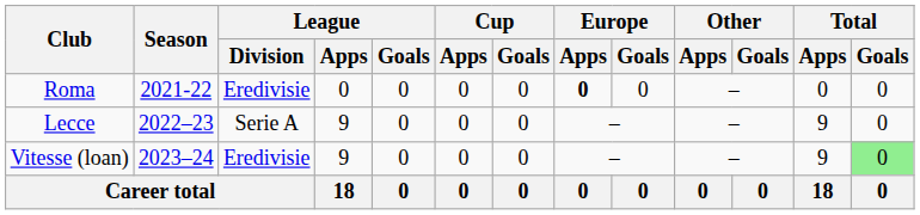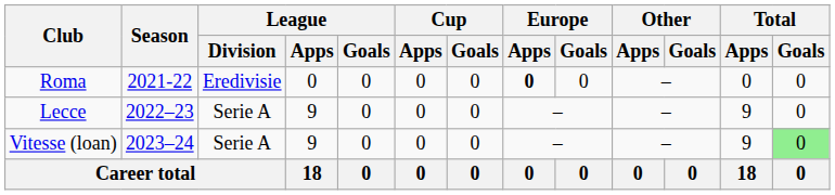 <table class="wikitable" style="text-align: center;">
 <tr>
 <th rowspan="2">Club</th>
 <th rowspan="2">Season</th>
 <th colspan="3">League</th>
 <th colspan="2">Cup</th>
 <th colspan="2">Europe</th>
 <th colspan="2">Other</th>
 <th colspan="2">Total</th>
 </tr>
 <tr>
 <th>Division</th>
 <th>Apps</th>
 <th>Goals</th>
 <th>Apps</th>
 <th>Goals</th>
 <th>Apps</th>
 <th>Goals</th>
 <th>Apps</th>
 <th>Goals</th>
 <th>Apps</th>
 <th>Goals</th>
 </tr>
 <tr>
 <td><a href='#'>Roma</a></td>
 <td><a href='#'>2021-22</a></td>
 <td><a href='#'>Eredivisie</a></td>
 <td>0</td>
 <td>0</td>
 <td>0</td>
 <td>0</td>
 <td><strong>0</strong></td>
 <td>0</td>
 <td colspan="2">–</td>
 <td>0</td>
 <td>0</td>
 </tr>
 <tr>
 <td><a href='#'>Lecce</a></td>
 <td><a href='#'>2022–23</a></td>
 <td>Serie A</td>
 <td>9</td>
 <td>0</td>
 <td>0</td>
 <td>0</td>
 <td colspan="2">–</td>
 <td colspan="2">–</td>
 <td>9</td>
 <td>0</td>
 </tr>
 <tr>
 <td><a href='#'>Vitesse</a> (loan)</td>
 <td><a href='#'>2023–24</a></td>
-<td><a href='#'>Eredivisie</a></td>
+<td>Serie A</td>
 <td>9</td>
 <td>0</td>
 <td>0</td>
 <td>0</td>
 <td colspan="2">–</td>
 <td colspan="2">–</td>
 <td>9</td>
 <td style="background: lightgreen;">0</td>
 </tr>
 <tr>
 <th colspan="3">Career total</th>
 <th>18</th>
 <th>0</th>
 <th>0</th>
 <th>0</th>
 <th>0</th>
 <th>0</th>
 <th>0</th>
 <th>0</th>
 <th>18</th>
 <th>0</th>
 </tr>
 </table>
